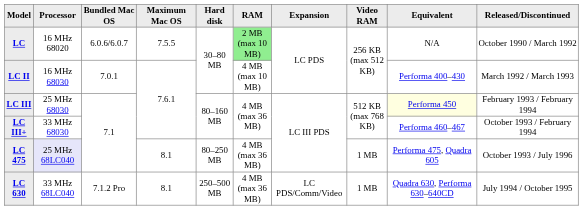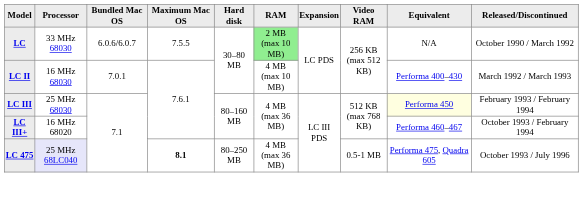 <table border="1" cellpadding="1" cellspacing="0" style="font-size: 85%; border: gray solid 1px; border-collapse: collapse; text-align: center; width: 100%">
 <tr>
 <th style="background: #ececec">Model</th>
 <th style="background: #ececec">Processor</th>
 <th style="background: #ececec">Bundled Mac OS</th>
 <th style="background: #ececec">Maximum Mac OS</th>
 <th style="background: #ececec">Hard disk</th>
 <th style="background: #ececec">RAM</th>
 <th style="background: #ececec">Expansion</th>
 <th style="background: #ececec">Video RAM</th>
 <th style="background: #ececec">Equivalent</th>
 <th style="background: #ececec">Released/Discontinued</th>
 </tr>
 <tr>
 <th style="background: #ececec"><a href='#'>LC</a></th>
-<td>16 MHz 68020</td>
+<td>33 MHz<br><a href='#'>68030</a></td>
 <td>6.0.6/6.0.7</td>
 <td>7.5.5</td>
 <td rowspan=2>30–80 MB</td>
 <td style="background: lightgreen;">2 MB<br>(max 10 MB)</td>
 <td rowspan=2>LC PDS</td>
 <td rowspan=2>256 KB<br>(max 512 KB)</td>
 <td>N/A</td>
 <td>October 1990 / March 1992</td>
 </tr>
 <tr>
 <th style="background: #ececec"><a href='#'>LC II</a></th>
 <td>16 MHz<br><a href='#'>68030</a></td>
 <td>7.0.1</td>
 <td rowspan=3>7.6.1</td>
 <td>4 MB<br>(max 10 MB)</td>
 <td><a href='#'>Performa 400</a>–<a href='#'>430</a></td>
 <td>March 1992 / March 1993</td>
 </tr>
 <tr>
 <th style="background: #ececec"><a href='#'>LC III</a></th>
 <td>25 MHz<br><a href='#'>68030</a></td>
 <td rowspan=3>7.1</td>
 <td rowspan=2>80–160 MB</td>
 <td rowspan=2>4 MB<br>(max 36 MB)</td>
 <td rowspan=3>LC III PDS</td>
 <td rowspan=2>512 KB<br>(max 768 KB)</td>
 <td style="background: lightyellow;"><a href='#'>Performa 450</a></td>
 <td>February 1993 / February 1994</td>
 </tr>
 <tr>
 <th style="background: #ececec"><a href='#'>LC III+</a></th>
-<td>33 MHz<br><a href='#'>68030</a></td>
+<td>16 MHz 68020</td>
 <td><a href='#'>Performa 460</a>–<a href='#'>467</a></td>
 <td>October 1993 / February 1994</td>
 </tr>
 <tr>
 <th style="background: #ececec"><a href='#'>LC 475</a></th>
 <td style="background: lavender;">25 MHz<br><a href='#'>68LC040</a></td>
-<td>8.1</td>
+<td><strong>8.1</strong></td>
 <td>80–250 MB</td>
 <td>4 MB<br>(max 36 MB)</td>
-<td>1 MB</td>
+<td>0.5-1 MB</td>
 <td><a href='#'>Performa 475</a>, <a href='#'>Quadra 605</a></td>
 <td>October 1993 / July 1996</td>
 </tr>
-<tr>
-<th style="background: #ececec"><a href='#'>LC 630</a></th>
-<td>33 MHz<br><a href='#'>68LC040</a></td>
-<td>7.1.2 Pro</td>
-<td>8.1</td>
-<td>250–500 MB</td>
-<td>4 MB<br>(max 36 MB)</td>
-<td>LC PDS/Comm/Video</td>
-<td>1 MB</td>
-<td><a href='#'>Quadra 630</a>, <a href='#'>Performa 630</a>–<a href='#'>640CD</a></td>
-<td>July 1994 / October 1995</td>
-</tr>
 </table>
